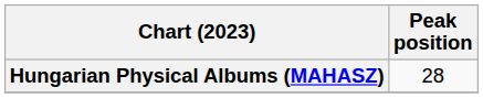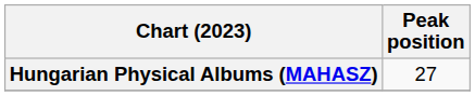 <table class="wikitable sortable plainrowheaders" style="text-align:center;">
 <tr>
 <th scope="col">Chart (2023)</th>
 <th scope="col">Peak<br>position</th>
 </tr>
 <tr>
 <th scope="row">Hungarian Physical Albums (<a href='#'>MAHASZ</a>)</th>
-<td>28</td>
+<td>27</td>
 </tr>
 <tr>
 </tr>
 </table>
